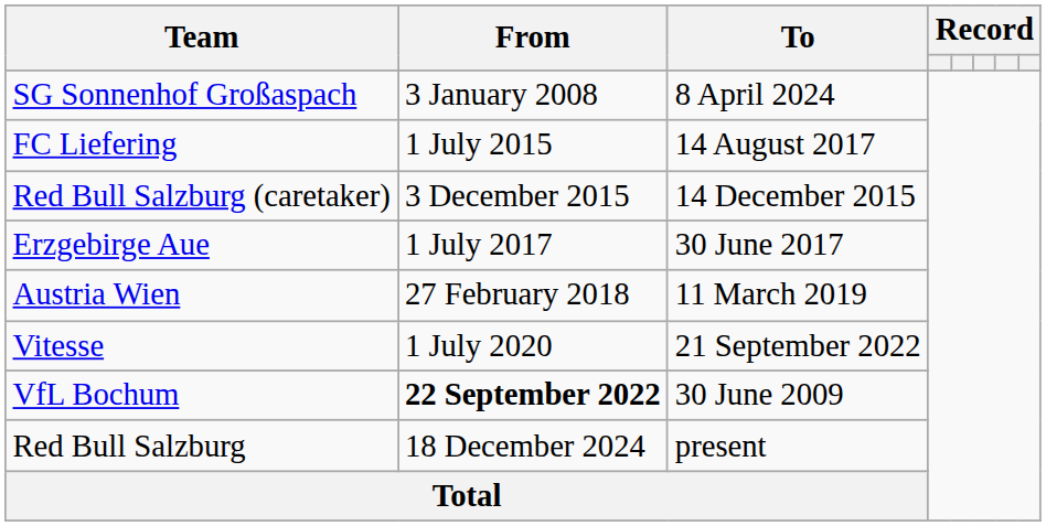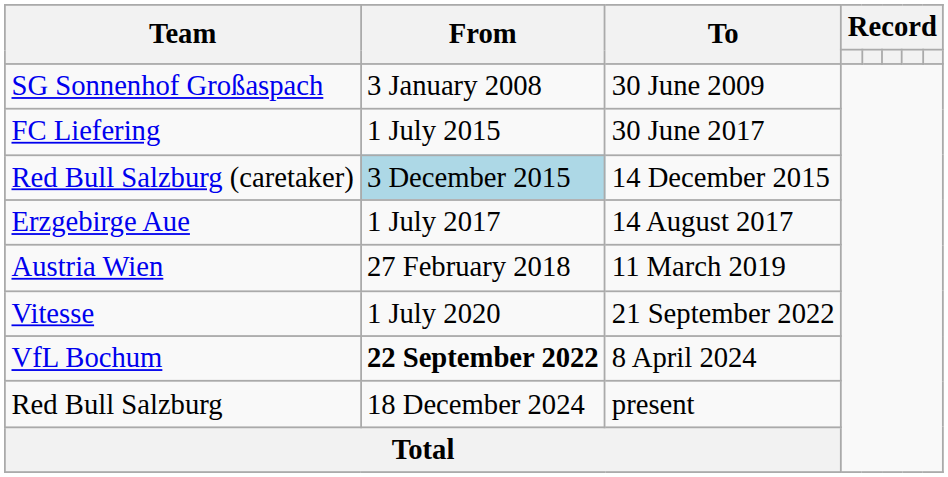 <table class="wikitable" style="text-align: center">
 <tr>
 <th rowspan="2">Team</th>
 <th rowspan="2">From</th>
 <th rowspan="2">To</th>
 <th colspan="8">Record</th>
 </tr>
 <tr>
 <th></th>
 <th></th>
 <th></th>
 <th></th>
 <th></th>
 </tr>
 <tr>
 <td align=left><a href='#'>SG Sonnenhof Großaspach</a></td>
 <td align=left>3 January 2008</td>
-<td align=left>8 April 2024<br></td>
+<td align=left>30 June 2009<br></td>
 </tr>
 <tr>
 <td align=left><a href='#'>FC Liefering</a></td>
 <td align=left>1 July 2015</td>
-<td align=left>14 August 2017<br></td>
+<td align=left>30 June 2017<br></td>
 </tr>
 <tr>
 <td align=left><a href='#'>Red Bull Salzburg</a> (caretaker)</td>
-<td align=left>3 December 2015</td>
+<td align=left style="background: lightblue;">3 December 2015</td>
 <td align=left>14 December 2015<br></td>
 </tr>
 <tr>
 <td align=left><a href='#'>Erzgebirge Aue</a></td>
 <td align=left>1 July 2017</td>
-<td align=left>30 June 2017<br></td>
+<td align=left>14 August 2017<br></td>
 </tr>
 <tr>
 <td align=left><a href='#'>Austria Wien</a></td>
 <td align=left>27 February 2018</td>
 <td align=left>11 March 2019<br></td>
 </tr>
 <tr>
 <td align=left><a href='#'>Vitesse</a></td>
 <td align=left>1 July 2020</td>
 <td align=left>21 September 2022<br></td>
 </tr>
 <tr>
 <td align=left><a href='#'>VfL Bochum</a></td>
 <td align=left><strong>22 September 2022</strong></td>
-<td align=left>30 June 2009<br></td>
+<td align=left>8 April 2024<br></td>
 </tr>
 <tr>
 <td align=left>Red Bull Salzburg</td>
 <td align=left>18 December 2024</td>
 <td align=left>present<br></td>
 </tr>
 <tr>
 <th colspan="3">Total<br></th>
 </tr>
 </table>
